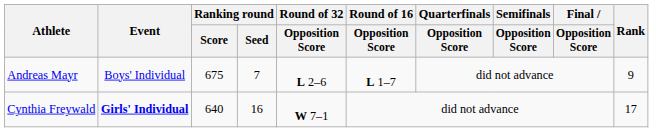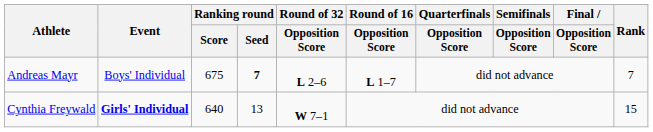 <table class="wikitable" style="font-size:90%;">
 <tr>
 <th rowspan="2">Athlete</th>
 <th rowspan="2">Event</th>
 <th colspan="2">Ranking round</th>
 <th>Round of 32</th>
 <th>Round of 16</th>
 <th>Quarterfinals</th>
 <th>Semifinals</th>
 <th>Final / </th>
 <th rowspan=2>Rank</th>
 </tr>
 <tr style="font-size:95%">
 <th>Score</th>
 <th>Seed</th>
 <th>Opposition<br>Score</th>
 <th>Opposition<br>Score</th>
 <th>Opposition<br>Score</th>
 <th>Opposition<br>Score</th>
 <th>Opposition<br>Score</th>
 </tr>
 <tr align=center>
 <td align=left><a href='#'>Andreas Mayr</a></td>
 <td><a href='#'>Boys' Individual</a></td>
 <td>675</td>
-<td>7</td>
+<td><strong>7</strong></td>
 <td><br><strong>L</strong> 2–6</td>
 <td><br><strong>L</strong> 1–7</td>
 <td colspan=3>did not advance</td>
-<td>9</td>
+<td>7</td>
 </tr>
 <tr align=center>
 <td align=left><a href='#'>Cynthia Freywald</a></td>
 <td><strong><a href='#'>Girls' Individual</a></strong></td>
 <td>640</td>
-<td>16</td>
+<td>13</td>
 <td><br><strong>W</strong> 7–1</td>
 <td colspan=4>did not advance</td>
-<td>17</td>
+<td>15</td>
 </tr>
 </table>
